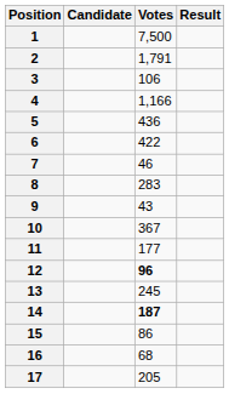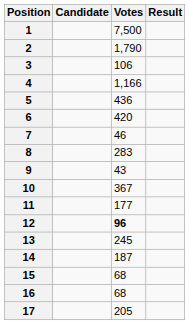 <table class="wikitable sortable col3right">
 <tr>
 <th scope="col">Position</th>
 <th scope="col">Candidate</th>
 <th scope="col">Votes</th>
 <th scope="col">Result</th>
 </tr>
 <tr>
 <th scope="row">1</th>
 <td></td>
 <td>7,500</td>
 <td></td>
 </tr>
 <tr>
 <th scope="row">2</th>
 <td></td>
-<td>1,791</td>
+<td>1,790</td>
 <td></td>
 </tr>
 <tr>
 <th scope="row">3</th>
 <td></td>
 <td>106</td>
 <td></td>
 </tr>
 <tr>
 <th scope="row">4</th>
 <td></td>
 <td>1,166</td>
 <td></td>
 </tr>
 <tr>
 <th scope="row">5</th>
 <td></td>
 <td>436</td>
 <td></td>
 </tr>
 <tr>
 <th scope="row">6</th>
 <td></td>
-<td>422</td>
+<td>420</td>
 <td></td>
 </tr>
 <tr>
 <th scope="row">7</th>
 <td></td>
 <td>46</td>
 <td></td>
 </tr>
 <tr>
 <th scope="row">8</th>
 <td></td>
 <td>283</td>
 <td></td>
 </tr>
 <tr>
 <th scope="row">9</th>
 <td></td>
 <td>43</td>
 <td></td>
 </tr>
 <tr>
 <th scope="row">10</th>
 <td></td>
 <td>367</td>
 <td></td>
 </tr>
 <tr>
 <th scope="row">11</th>
 <td></td>
 <td>177</td>
 <td></td>
 </tr>
 <tr>
 <th scope="row">12</th>
 <td></td>
 <td><strong>96</strong></td>
 <td></td>
 </tr>
 <tr>
 <th scope="row">13</th>
 <td></td>
 <td>245</td>
 <td></td>
 </tr>
 <tr>
 <th scope="row">14</th>
 <td></td>
-<td><strong>187</strong></td>
+<td>187</td>
 <td></td>
 </tr>
 <tr>
 <th scope="row">15</th>
 <td></td>
-<td>86</td>
+<td>68</td>
 <td></td>
 </tr>
 <tr>
 <th scope="row">16</th>
 <td></td>
 <td>68</td>
 <td></td>
 </tr>
 <tr>
 <th scope="row">17</th>
 <td></td>
 <td>205</td>
 <td></td>
 </tr>
 </table>
